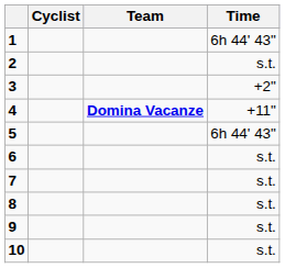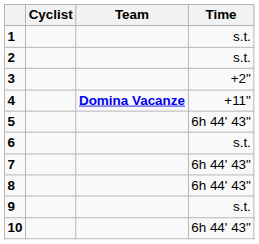 <table class="wikitable">
 <tr style="background:#ccccff;">
 <th></th>
 <th>Cyclist</th>
 <th>Team</th>
 <th>Time</th>
 </tr>
 <tr>
 <td><strong>1</strong></td>
 <td></td>
 <td></td>
-<td align=right>6h 44' 43"</td>
+<td align=right>s.t.</td>
 </tr>
 <tr>
 <td><strong>2</strong></td>
 <td></td>
 <td></td>
 <td align=right>s.t.</td>
 </tr>
 <tr>
 <td><strong>3</strong></td>
 <td></td>
 <td></td>
 <td align=right>+2"</td>
 </tr>
 <tr>
 <td><strong>4</strong></td>
 <td></td>
 <td><strong><a href='#'>Domina Vacanze</a></strong></td>
 <td align=right>+11"</td>
 </tr>
 <tr>
 <td><strong>5</strong></td>
 <td></td>
 <td></td>
 <td align=right>6h 44' 43"</td>
 </tr>
 <tr>
 <td><strong>6</strong></td>
 <td></td>
 <td></td>
 <td align=right>s.t.</td>
 </tr>
 <tr>
 <td><strong>7</strong></td>
 <td></td>
 <td></td>
-<td align=right>s.t.</td>
+<td align=right>6h 44' 43"</td>
 </tr>
 <tr>
 <td><strong>8</strong></td>
 <td></td>
 <td></td>
-<td align=right>s.t.</td>
+<td align=right>6h 44' 43"</td>
 </tr>
 <tr>
 <td><strong>9</strong></td>
 <td></td>
 <td></td>
 <td align=right>s.t.</td>
 </tr>
 <tr>
 <td><strong>10</strong></td>
 <td></td>
 <td></td>
-<td align=right>s.t.</td>
+<td align=right>6h 44' 43"</td>
 </tr>
 </table>
